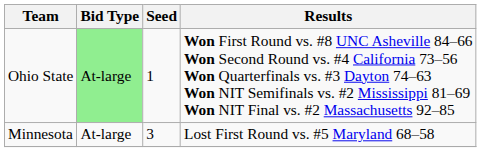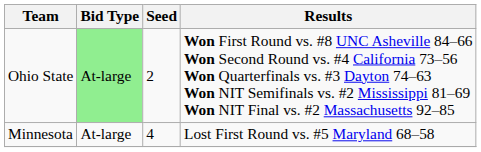 <table class="wikitable">
 <tr>
 <th align="center">Team</th>
 <th align="center">Bid Type</th>
 <th align="center">Seed</th>
 <th align="center">Results</th>
 </tr>
 <tr>
 <td>Ohio State</td>
 <td style="background: lightgreen;">At-large</td>
-<td>1</td>
+<td>2</td>
 <td><strong>Won</strong> First Round vs. #8 <a href='#'>UNC Asheville</a> 84–66 <br> <strong>Won</strong> Second Round vs. #4 <a href='#'>California</a> 73–56 <br> <strong>Won</strong> Quarterfinals vs. #3 <a href='#'>Dayton</a> 74–63 <br> <strong>Won</strong> NIT Semifinals vs. #2 <a href='#'>Mississippi</a> 81–69 <br> <strong>Won</strong> NIT Final vs. #2 <a href='#'>Massachusetts</a> 92–85</td>
 </tr>
 <tr>
 <td>Minnesota</td>
 <td>At-large</td>
-<td>3</td>
+<td>4</td>
 <td>Lost First Round vs. #5 <a href='#'>Maryland</a> 68–58</td>
 </tr>
 <tr>
 </tr>
 </table>
